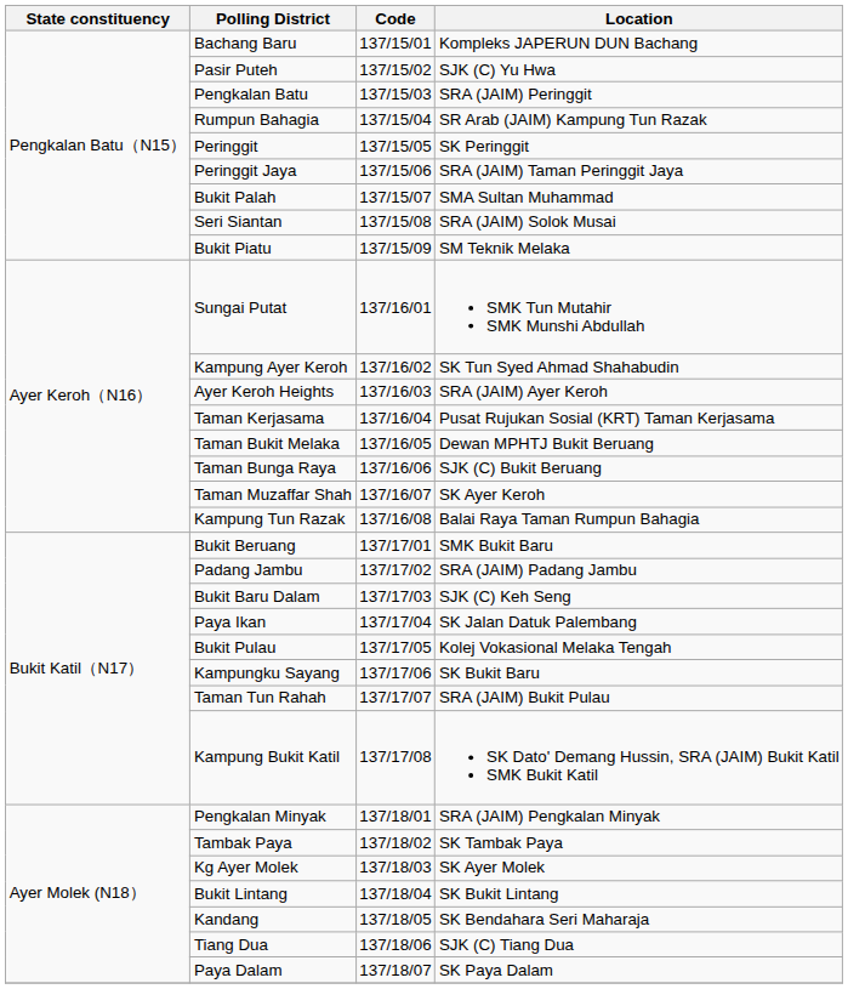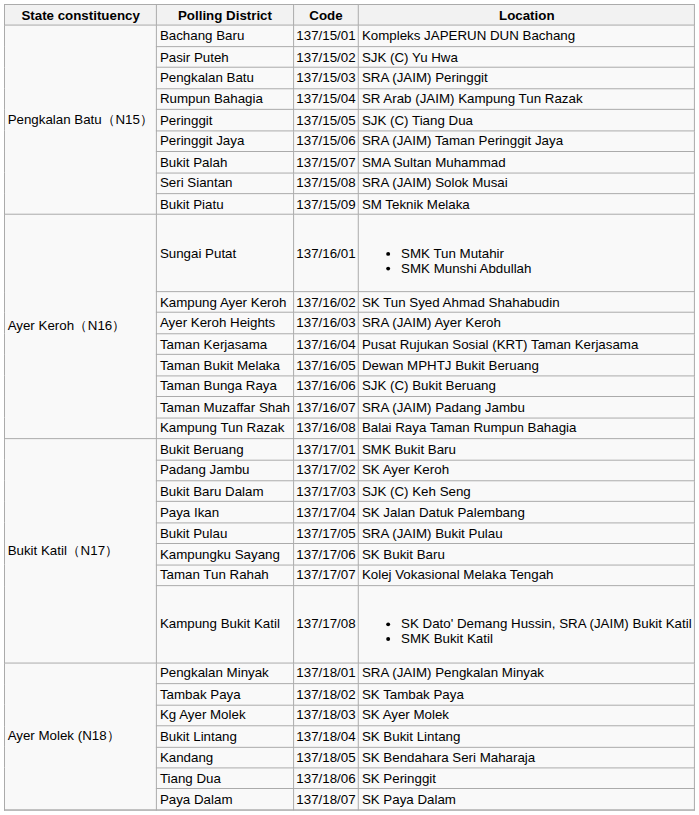 <table class="wikitable sortable mw-collapsible" style="white-space:nowrap;font-size:85%">
 <tr>
 <th>State constituency</th>
 <th>Polling District</th>
 <th>Code</th>
 <th>Location</th>
 </tr>
 <tr>
 <td rowspan="9">Pengkalan Batu（N15）</td>
 <td>Bachang Baru</td>
 <td>137/15/01</td>
 <td>Kompleks JAPERUN DUN Bachang</td>
 </tr>
 <tr>
 <td>Pasir Puteh</td>
 <td>137/15/02</td>
 <td>SJK (C) Yu Hwa</td>
 </tr>
 <tr>
 <td>Pengkalan Batu</td>
 <td>137/15/03</td>
 <td>SRA (JAIM) Peringgit</td>
 </tr>
 <tr>
 <td>Rumpun Bahagia</td>
 <td>137/15/04</td>
 <td>SR Arab (JAIM) Kampung Tun Razak</td>
 </tr>
 <tr>
 <td>Peringgit</td>
 <td>137/15/05</td>
-<td>SK Peringgit</td>
+<td>SJK (C) Tiang Dua</td>
 </tr>
 <tr>
 <td>Peringgit Jaya</td>
 <td>137/15/06</td>
 <td>SRA (JAIM) Taman Peringgit Jaya</td>
 </tr>
 <tr>
 <td>Bukit Palah</td>
 <td>137/15/07</td>
 <td>SMA Sultan Muhammad</td>
 </tr>
 <tr>
 <td>Seri Siantan</td>
 <td>137/15/08</td>
 <td>SRA (JAIM) Solok Musai</td>
 </tr>
 <tr>
 <td>Bukit Piatu</td>
 <td>137/15/09</td>
 <td>SM Teknik Melaka</td>
 </tr>
 <tr>
 <td rowspan="8">Ayer Keroh（N16）</td>
 <td>Sungai Putat</td>
 <td>137/16/01</td>
 <td><br><ul><li>SMK Tun Mutahir</li><li>SMK Munshi Abdullah</li></ul></td>
 </tr>
 <tr>
 <td>Kampung Ayer Keroh</td>
 <td>137/16/02</td>
 <td>SK Tun Syed Ahmad Shahabudin</td>
 </tr>
 <tr>
 <td>Ayer Keroh Heights</td>
 <td>137/16/03</td>
 <td>SRA (JAIM) Ayer Keroh</td>
 </tr>
 <tr>
 <td>Taman Kerjasama</td>
 <td>137/16/04</td>
 <td>Pusat Rujukan Sosial (KRT) Taman Kerjasama</td>
 </tr>
 <tr>
 <td>Taman Bukit Melaka</td>
 <td>137/16/05</td>
 <td>Dewan MPHTJ Bukit Beruang</td>
 </tr>
 <tr>
 <td>Taman Bunga Raya</td>
 <td>137/16/06</td>
 <td>SJK (C) Bukit Beruang</td>
 </tr>
 <tr>
 <td>Taman Muzaffar Shah</td>
 <td>137/16/07</td>
-<td>SK Ayer Keroh</td>
+<td>SRA (JAIM) Padang Jambu</td>
 </tr>
 <tr>
 <td>Kampung Tun Razak</td>
 <td>137/16/08</td>
 <td>Balai Raya Taman Rumpun Bahagia</td>
 </tr>
 <tr>
 <td rowspan="8">Bukit Katil（N17）</td>
 <td>Bukit Beruang</td>
 <td>137/17/01</td>
 <td>SMK Bukit Baru</td>
 </tr>
 <tr>
 <td>Padang Jambu</td>
 <td>137/17/02</td>
-<td>SRA (JAIM) Padang Jambu</td>
+<td>SK Ayer Keroh</td>
 </tr>
 <tr>
 <td>Bukit Baru Dalam</td>
 <td>137/17/03</td>
 <td>SJK (C) Keh Seng</td>
 </tr>
 <tr>
 <td>Paya Ikan</td>
 <td>137/17/04</td>
 <td>SK Jalan Datuk Palembang</td>
 </tr>
 <tr>
 <td>Bukit Pulau</td>
 <td>137/17/05</td>
-<td>Kolej Vokasional Melaka Tengah</td>
+<td>SRA (JAIM) Bukit Pulau</td>
 </tr>
 <tr>
 <td>Kampungku Sayang</td>
 <td>137/17/06</td>
 <td>SK Bukit Baru</td>
 </tr>
 <tr>
 <td>Taman Tun Rahah</td>
 <td>137/17/07</td>
-<td>SRA (JAIM) Bukit Pulau</td>
+<td>Kolej Vokasional Melaka Tengah</td>
 </tr>
 <tr>
 <td>Kampung Bukit Katil</td>
 <td>137/17/08</td>
 <td><br><ul><li>SK Dato' Demang Hussin, SRA (JAIM) Bukit Katil</li><li>SMK Bukit Katil</li></ul></td>
 </tr>
 <tr>
 <td rowspan="7">Ayer Molek (N18）</td>
 <td>Pengkalan Minyak</td>
 <td>137/18/01</td>
 <td>SRA (JAIM) Pengkalan Minyak</td>
 </tr>
 <tr>
 <td>Tambak Paya</td>
 <td>137/18/02</td>
 <td>SK Tambak Paya</td>
 </tr>
 <tr>
 <td>Kg Ayer Molek</td>
 <td>137/18/03</td>
 <td>SK Ayer Molek</td>
 </tr>
 <tr>
 <td>Bukit Lintang</td>
 <td>137/18/04</td>
 <td>SK Bukit Lintang</td>
 </tr>
 <tr>
 <td>Kandang</td>
 <td>137/18/05</td>
 <td>SK Bendahara Seri Maharaja</td>
 </tr>
 <tr>
 <td>Tiang Dua</td>
 <td>137/18/06</td>
-<td>SJK (C) Tiang Dua</td>
+<td>SK Peringgit</td>
 </tr>
 <tr>
 <td>Paya Dalam</td>
 <td>137/18/07</td>
 <td>SK Paya Dalam</td>
 </tr>
 <tr>
 </tr>
 </table>
